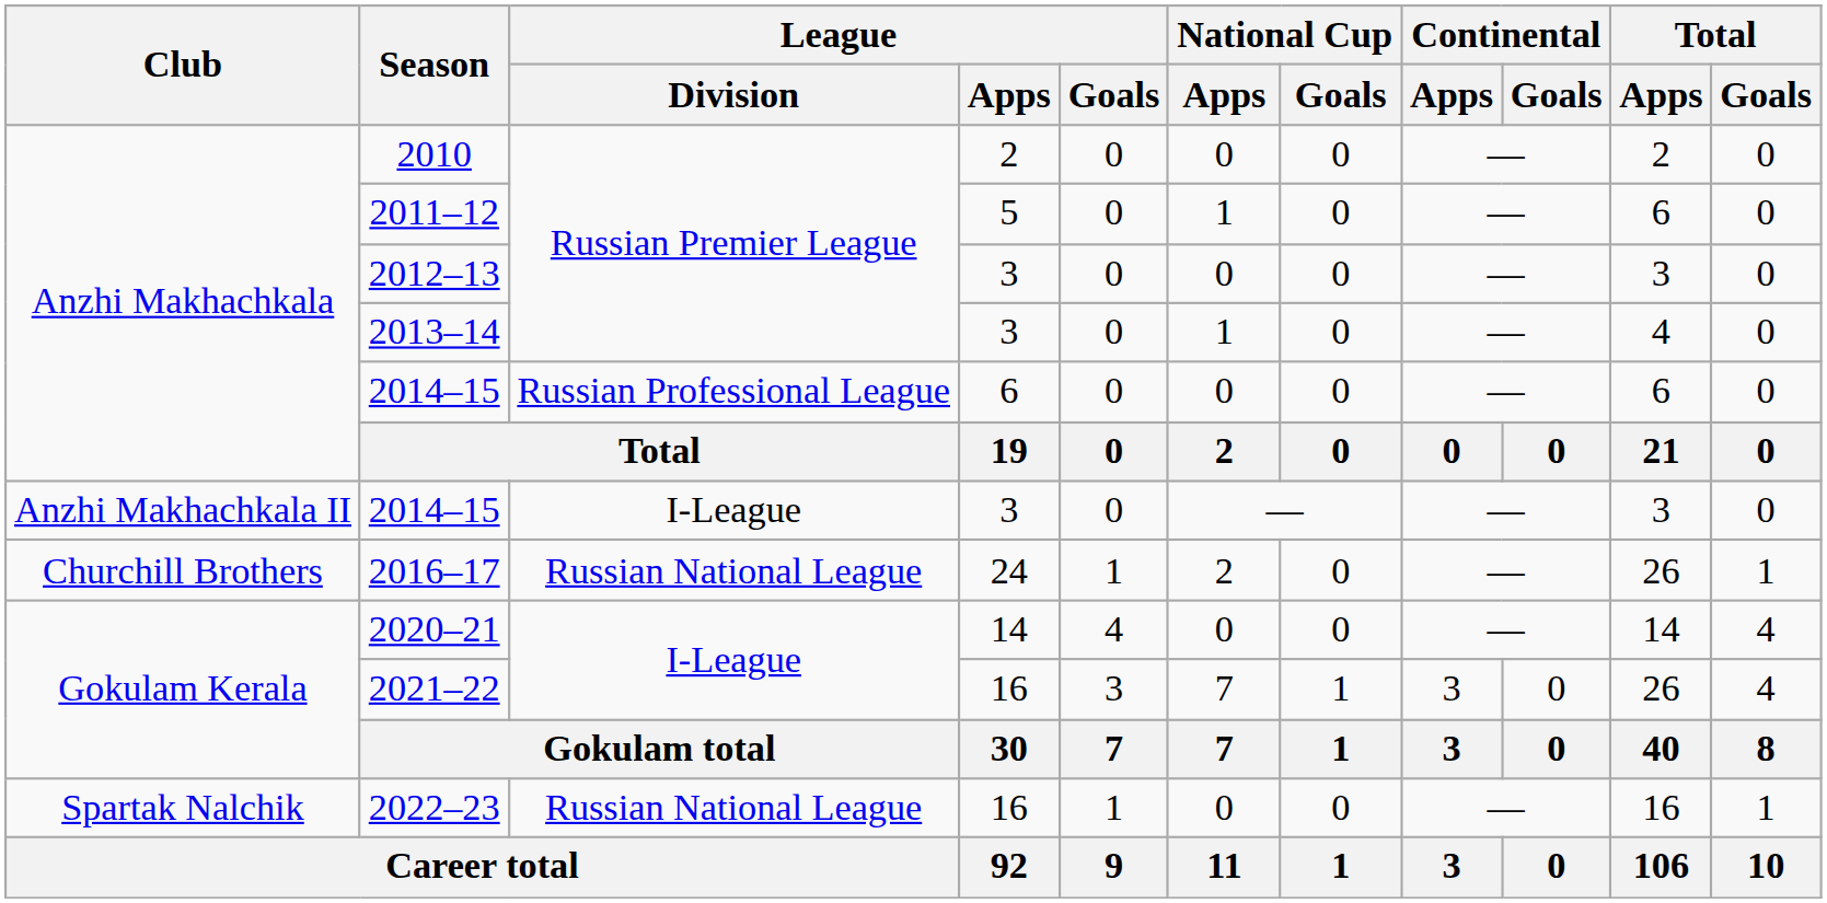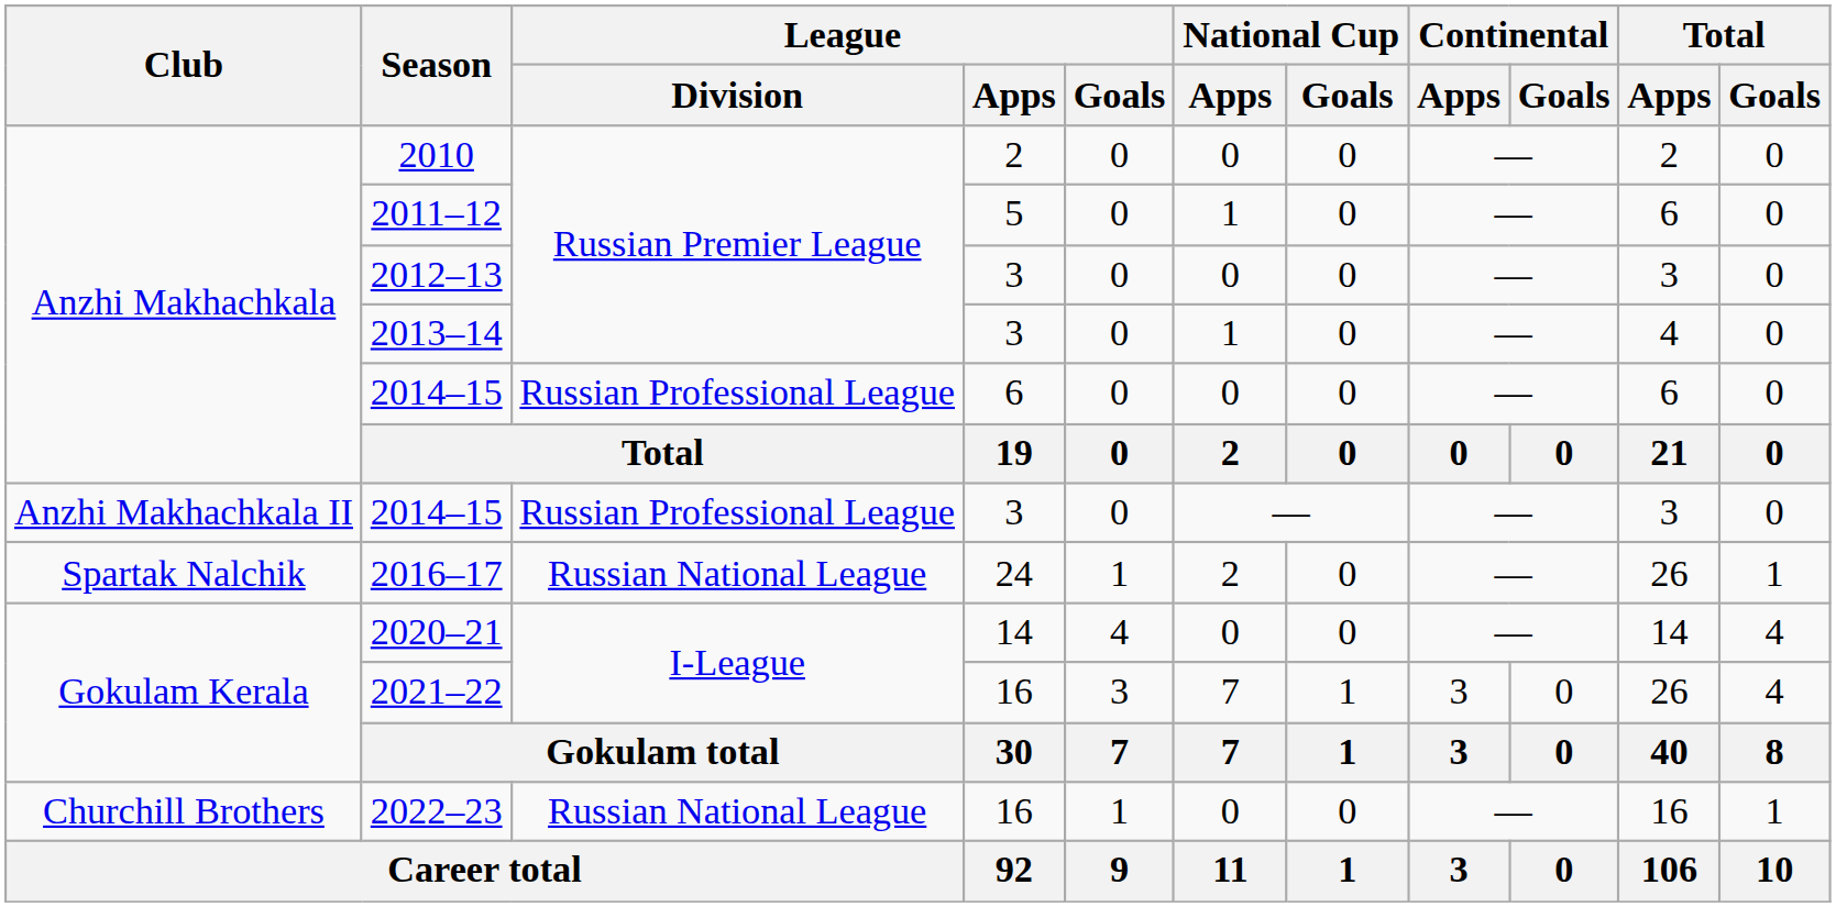 <table class="wikitable" style="text-align: center;">
 <tr>
 <th rowspan="2">Club</th>
 <th rowspan="2">Season</th>
 <th colspan="3">League</th>
 <th colspan="2">National Cup</th>
 <th colspan="2">Continental</th>
 <th colspan="2">Total</th>
 </tr>
 <tr>
 <th>Division</th>
 <th>Apps</th>
 <th>Goals</th>
 <th>Apps</th>
 <th>Goals</th>
 <th>Apps</th>
 <th>Goals</th>
 <th>Apps</th>
 <th>Goals</th>
 </tr>
 <tr>
 <td rowspan="6"><a href='#'>Anzhi Makhachkala</a></td>
 <td><a href='#'>2010</a></td>
 <td rowspan="4"><a href='#'>Russian Premier League</a></td>
 <td>2</td>
 <td>0</td>
 <td>0</td>
 <td>0</td>
 <td colspan="2">—</td>
 <td>2</td>
 <td>0</td>
 </tr>
 <tr>
 <td><a href='#'>2011–12</a></td>
 <td>5</td>
 <td>0</td>
 <td>1</td>
 <td>0</td>
 <td colspan="2">—</td>
 <td>6</td>
 <td>0</td>
 </tr>
 <tr>
 <td><a href='#'>2012–13</a></td>
 <td>3</td>
 <td>0</td>
 <td>0</td>
 <td>0</td>
 <td colspan="2">—</td>
 <td>3</td>
 <td>0</td>
 </tr>
 <tr>
 <td><a href='#'>2013–14</a></td>
 <td>3</td>
 <td>0</td>
 <td>1</td>
 <td>0</td>
 <td colspan="2">—</td>
 <td>4</td>
 <td>0</td>
 </tr>
 <tr>
 <td><a href='#'>2014–15</a></td>
 <td><a href='#'>Russian Professional League</a></td>
 <td>6</td>
 <td>0</td>
 <td>0</td>
 <td>0</td>
 <td colspan="2">—</td>
 <td>6</td>
 <td>0</td>
 </tr>
 <tr>
 <th colspan="2">Total</th>
 <th>19</th>
 <th>0</th>
 <th>2</th>
 <th>0</th>
 <th>0</th>
 <th>0</th>
 <th>21</th>
 <th>0</th>
 </tr>
 <tr>
 <td valign="center"><a href='#'>Anzhi Makhachkala II</a></td>
 <td><a href='#'>2014–15</a></td>
-<td rowspan="1">I-League</td>
+<td><a href='#'>Russian Professional League</a></td>
 <td>3</td>
 <td>0</td>
 <td colspan="2">—</td>
 <td colspan="2">—</td>
 <td>3</td>
 <td>0</td>
 </tr>
 <tr>
-<td rowspan="1"><a href='#'>Churchill Brothers</a></td>
+<td valign="center"><a href='#'>Spartak Nalchik</a></td>
 <td><a href='#'>2016–17</a></td>
 <td><a href='#'>Russian National League</a></td>
 <td>24</td>
 <td>1</td>
 <td>2</td>
 <td>0</td>
 <td colspan="2">—</td>
 <td>26</td>
 <td>1</td>
 </tr>
 <tr>
 <td rowspan="3"><a href='#'>Gokulam Kerala</a></td>
 <td><a href='#'>2020–21</a></td>
 <td rowspan="2"><a href='#'>I-League</a></td>
 <td>14</td>
 <td>4</td>
 <td>0</td>
 <td>0</td>
 <td colspan="2">—</td>
 <td>14</td>
 <td>4</td>
 </tr>
 <tr>
 <td><a href='#'>2021–22</a></td>
 <td>16</td>
 <td>3</td>
 <td>7</td>
 <td>1</td>
 <td>3</td>
 <td>0</td>
 <td>26</td>
 <td>4</td>
 </tr>
 <tr>
 <th colspan="2">Gokulam total</th>
 <th>30</th>
 <th>7</th>
 <th>7</th>
 <th>1</th>
 <th>3</th>
 <th>0</th>
 <th>40</th>
 <th>8</th>
 </tr>
 <tr>
-<td valign="center"><a href='#'>Spartak Nalchik</a></td>
+<td rowspan="1"><a href='#'>Churchill Brothers</a></td>
 <td><a href='#'>2022–23</a></td>
 <td><a href='#'>Russian National League</a></td>
 <td>16</td>
 <td>1</td>
 <td>0</td>
 <td>0</td>
 <td colspan="2">—</td>
 <td>16</td>
 <td>1</td>
 </tr>
 <tr>
 <th colspan="3">Career total</th>
 <th>92</th>
 <th>9</th>
 <th>11</th>
 <th>1</th>
 <th>3</th>
 <th>0</th>
 <th>106</th>
 <th>10</th>
 </tr>
 </table>
